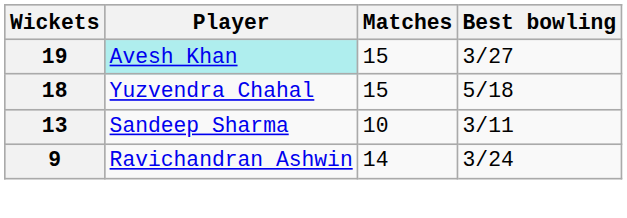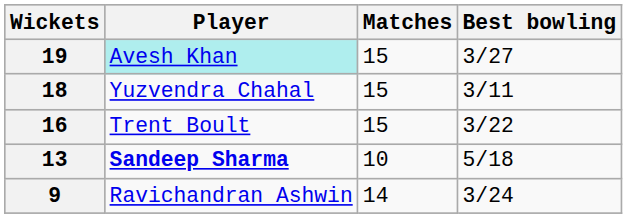 <table class="wikitable">
 <tr>
 <th>Wickets</th>
 <th>Player</th>
 <th>Matches</th>
 <th>Best bowling</th>
 </tr>
 <tr>
 <th>19</th>
 <td style="background: paleturquoise;"><a href='#'>Avesh Khan</a></td>
 <td>15</td>
 <td>3/27</td>
 </tr>
 <tr>
 <th>18</th>
 <td><a href='#'>Yuzvendra Chahal</a></td>
 <td>15</td>
-<td>5/18</td>
+<td>3/11</td>
+</tr>
+<tr>
+<th>16</th>
+<td><a href='#'>Trent Boult</a></td>
+<td>15</td>
+<td>3/22</td>
 </tr>
 <tr>
 <th>13</th>
-<td><a href='#'>Sandeep Sharma</a></td>
+<td><strong><a href='#'>Sandeep Sharma</a></strong></td>
 <td>10</td>
-<td>3/11</td>
+<td>5/18</td>
 </tr>
 <tr>
 <th>9</th>
 <td><a href='#'>Ravichandran Ashwin</a></td>
 <td>14</td>
 <td>3/24</td>
 </tr>
 </table>
